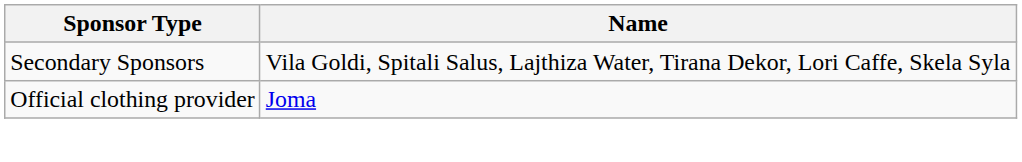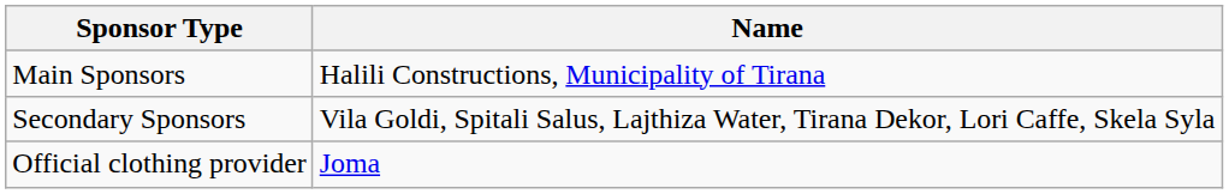 <table class="wikitable sortable">
 <tr>
 <th>Sponsor Type</th>
 <th>Name</th>
+</tr>
+<tr>
+<td>Main Sponsors</td>
+<td>Halili Constructions, <a href='#'>Municipality of Tirana</a></td>
 </tr>
 <tr>
 <td>Secondary Sponsors</td>
 <td>Vila Goldi, Spitali Salus, Lajthiza Water, Tirana Dekor, Lori Caffe, Skela Syla</td>
 </tr>
 <tr>
 <td>Official clothing provider</td>
 <td><a href='#'>Joma</a></td>
 </tr>
 </table>
